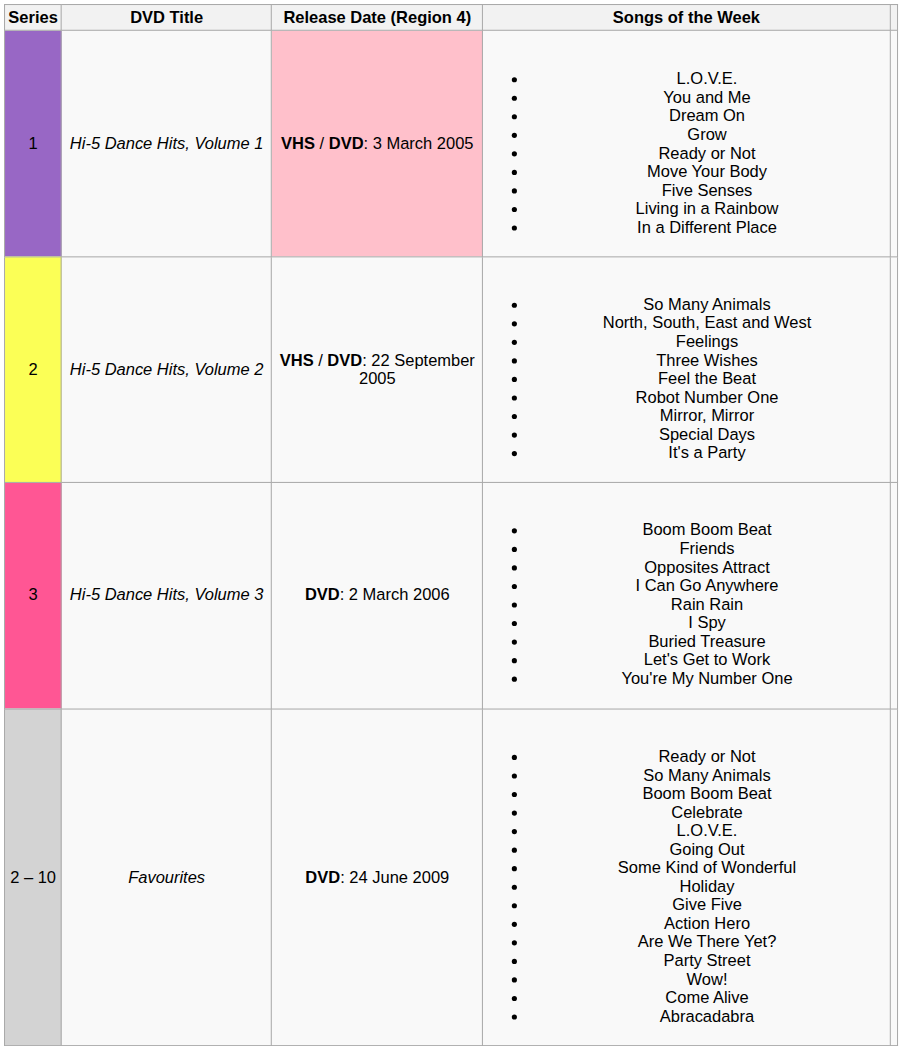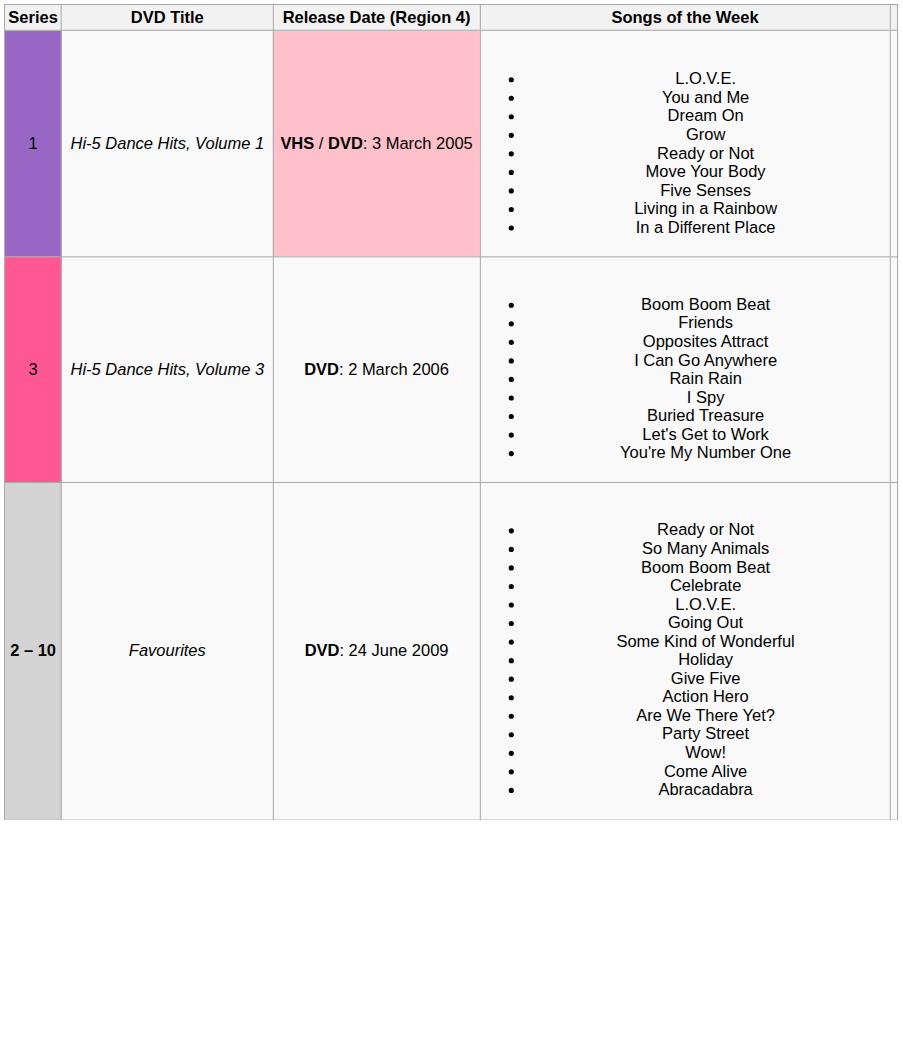 <table class="wikitable">
 <tr>
 <th>Series</th>
 <th style="width: 250px;">DVD Title</th>
 <th style="width: 250px;">Release Date (Region 4)</th>
 <th style="width: 500px;">Songs of the Week</th>
 <th scope="col" class="unsortable"></th>
 </tr>
 <tr>
 <td style="background:#9867C5; height:10px; text-align:center">1</td>
 <td style="text-align:center"><em>Hi-5 Dance Hits, Volume 1</em></td>
 <td style="background: pink; text-align:center"><strong>VHS</strong> / <strong>DVD</strong>: 3 March 2005</td>
 <td style="text-align:center"><br><ul><li>L.O.V.E.</li><li>You and Me</li><li>Dream On</li><li>Grow</li><li>Ready or Not</li><li>Move Your Body</li><li>Five Senses</li><li>Living in a Rainbow</li><li>In a Different Place</li></ul></td>
 <td style="text-align:center;"></td>
 </tr>
 <tr>
-<td style="background:#FBFF56; height:10px; text-align:center">2</td>
-<td style="text-align:center"><em>Hi-5 Dance Hits, Volume 2</em></td>
-<td style="text-align:center"><strong>VHS</strong> / <strong>DVD</strong>: 22 September 2005</td>
-<td style="text-align:center"><br><ul><li>So Many Animals</li><li>North, South, East and West</li><li>Feelings</li><li>Three Wishes</li><li>Feel the Beat</li><li>Robot Number One</li><li>Mirror, Mirror</li><li>Special Days</li><li>It's a Party</li></ul></td>
-<td style="text-align:center;"></td>
-</tr>
-<tr>
 <td style="background:#FF5694; height:10px; text-align:center">3</td>
 <td style="text-align:center"><em>Hi-5 Dance Hits, Volume 3</em></td>
 <td style="text-align:center"><strong>DVD</strong>: 2 March 2006</td>
 <td style="text-align:center"><br><ul><li>Boom Boom Beat</li><li>Friends</li><li>Opposites Attract</li><li>I Can Go Anywhere</li><li>Rain Rain</li><li>I Spy</li><li>Buried Treasure</li><li>Let's Get to Work</li><li>You're My Number One</li></ul></td>
 <td style="text-align:center;"></td>
 </tr>
 <tr>
-<td style="background:#d3d3d3; height:10px; text-align:center">2 – 10</td>
+<td style="background:#d3d3d3; height:10px; text-align:center"><strong>2 – 10</strong></td>
 <td style="text-align:center"><em>Favourites</em></td>
 <td style="text-align:center"><strong>DVD</strong>: 24 June 2009</td>
 <td style="text-align:center"><br><ul><li>Ready or Not</li><li>So Many Animals</li><li>Boom Boom Beat</li><li>Celebrate</li><li>L.O.V.E.</li><li>Going Out</li><li>Some Kind of Wonderful</li><li>Holiday</li><li>Give Five</li><li>Action Hero</li><li>Are We There Yet?</li><li>Party Street</li><li>Wow!</li><li>Come Alive</li><li>Abracadabra</li></ul></td>
 <td style="text-align:center;"></td>
 </tr>
 <tr>
 </tr>
 </table>
